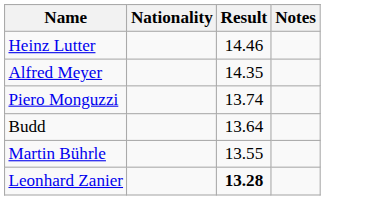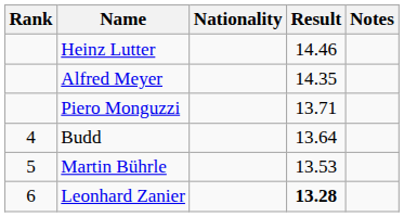 <table class="wikitable sortable" style="text-align:center">
 <tr>
+<th>Rank</th>
 <th>Name</th>
 <th>Nationality</th>
 <th>Result</th>
 <th>Notes</th>
 </tr>
 <tr>
+<td></td>
 <td align=left><a href='#'>Heinz Lutter</a></td>
 <td align=left></td>
 <td>14.46</td>
 <td></td>
 </tr>
 <tr>
+<td></td>
 <td align=left><a href='#'>Alfred Meyer</a></td>
 <td align=left></td>
 <td>14.35</td>
 <td></td>
 </tr>
 <tr>
+<td></td>
 <td align=left><a href='#'>Piero Monguzzi</a></td>
 <td align=left></td>
-<td>13.74</td>
+<td>13.71</td>
 <td></td>
 </tr>
 <tr>
+<td>4</td>
 <td align=left>Budd</td>
 <td align=left></td>
 <td>13.64</td>
 <td></td>
 </tr>
 <tr>
+<td>5</td>
 <td align=left><a href='#'>Martin Bührle</a></td>
 <td align=left></td>
-<td>13.55</td>
+<td>13.53</td>
 <td></td>
 </tr>
 <tr>
+<td>6</td>
 <td align=left><a href='#'>Leonhard Zanier</a></td>
 <td align=left></td>
 <td><strong>13.28</strong></td>
 <td></td>
 </tr>
 </table>
